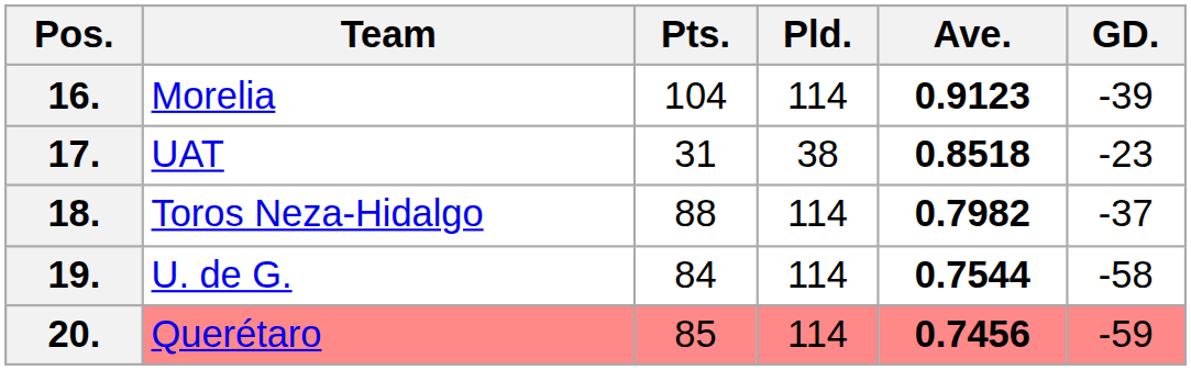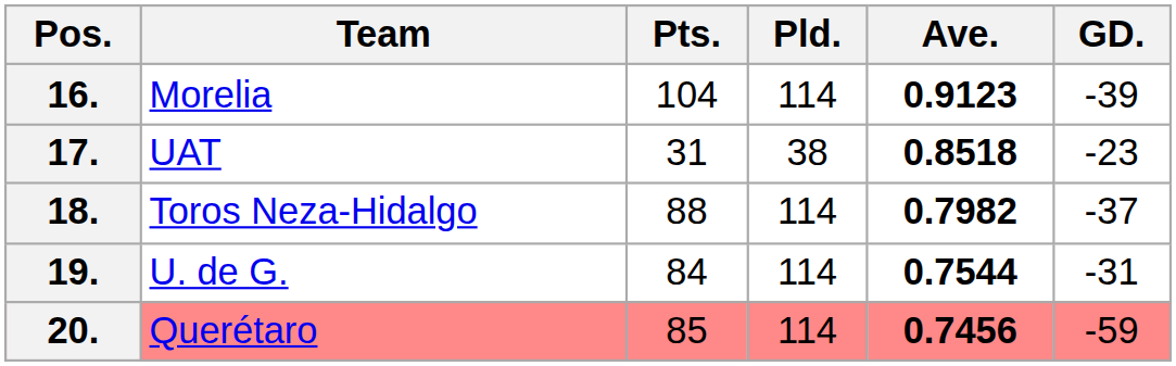 <table class="wikitable"style="border: 1px solid #ffffff; background-color: #f0f0f0" cellspacing="1" cellpadding="1" width="500">
 <tr bgcolor="#EFEFEF">
 <th align="center">Pos.</th>
 <th align="center">Team</th>
 <th align="center">Pts.</th>
 <th align="center">Pld.</th>
 <th align="center">Ave.</th>
 <th align="center">GD.</th>
 </tr>
 <tr align="left" valign="top" bgcolor="ffffff">
 <th align="center">16.</th>
 <td><a href='#'>Morelia</a></td>
 <td align="center">104</td>
 <td align="center">114</td>
 <td align="center"><strong>0.9123</strong></td>
 <td align="center">-39</td>
 </tr>
 <tr align="left" valign="top" bgcolor="ffffff">
 <th align="center">17.</th>
 <td><a href='#'>UAT</a></td>
 <td align="center">31</td>
 <td align="center">38</td>
 <td align="center"><strong>0.8518</strong></td>
 <td align="center">-23</td>
 </tr>
 <tr align="left" valign="top" bgcolor="ffffff">
 <th align="center">18.</th>
 <td><a href='#'>Toros Neza-Hidalgo</a></td>
 <td align="center">88</td>
 <td align="center">114</td>
 <td align="center"><strong>0.7982</strong></td>
 <td align="center">-37</td>
 </tr>
 <tr align="left" valign="top" bgcolor="ffffff">
 <th align="center">19.</th>
 <td><a href='#'>U. de G.</a></td>
 <td align="center">84</td>
 <td align="center">114</td>
 <td align="center"><strong>0.7544</strong></td>
-<td align="center">-58</td>
+<td align="center">-31</td>
 </tr>
 <tr align="left" valign="top" bgcolor="ff8888">
 <th align="center">20.</th>
 <td><a href='#'>Querétaro</a></td>
 <td align="center">85</td>
 <td align="center">114</td>
 <td align="center"><strong>0.7456</strong></td>
 <td align="center">-59</td>
 </tr>
 </table>
